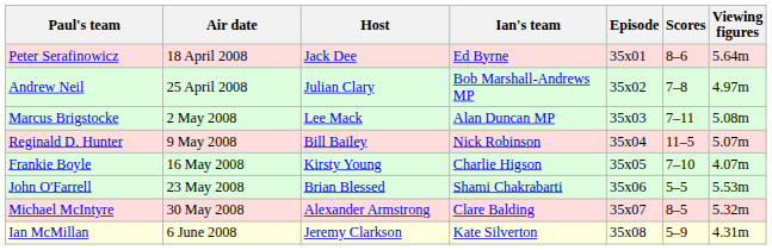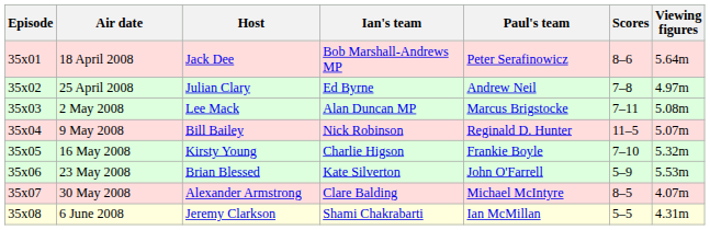 <table class="wikitable"  style="width:840px; background:#dfd;">
 <tr>
-<th style="width:23%;">Paul's team</th>
+<th style="width:5%;">Episode</th>
 <th style="width:21%;">Air date</th>
 <th style="width:22%;">Host</th>
 <th style="width:23%;">Ian's team</th>
-<th style="width:5%;">Episode</th>
+<th style="width:23%;">Paul's team</th>
 <th style="width:5%;">Scores</th>
 <th style="width:120%;">Viewing figures</th>
 </tr>
 <tr style="background:#fdd;">
-<td><a href='#'>Peter Serafinowicz</a></td>
+<td>35x01</td>
 <td>18 April 2008</td>
 <td><a href='#'>Jack Dee</a></td>
-<td><a href='#'>Ed Byrne</a></td>
-<td>35x01</td>
+<td><a href='#'>Bob Marshall-Andrews MP</a></td>
+<td><a href='#'>Peter Serafinowicz</a></td>
 <td>8–6</td>
 <td>5.64m</td>
 </tr>
 <tr>
-<td><a href='#'>Andrew Neil</a></td>
+<td>35x02</td>
 <td>25 April 2008</td>
 <td><a href='#'>Julian Clary</a></td>
-<td><a href='#'>Bob Marshall-Andrews MP</a></td>
-<td>35x02</td>
+<td><a href='#'>Ed Byrne</a></td>
+<td><a href='#'>Andrew Neil</a></td>
 <td>7–8</td>
 <td>4.97m</td>
 </tr>
 <tr>
-<td><a href='#'>Marcus Brigstocke</a></td>
+<td>35x03</td>
 <td>2 May 2008</td>
 <td><a href='#'>Lee Mack</a></td>
 <td><a href='#'>Alan Duncan MP</a></td>
-<td>35x03</td>
+<td><a href='#'>Marcus Brigstocke</a></td>
 <td>7–11</td>
 <td>5.08m</td>
 </tr>
 <tr style="background:#fdd;">
-<td><a href='#'>Reginald D. Hunter</a></td>
+<td>35x04</td>
 <td>9 May 2008</td>
 <td><a href='#'>Bill Bailey</a></td>
 <td><a href='#'>Nick Robinson</a></td>
-<td>35x04</td>
+<td><a href='#'>Reginald D. Hunter</a></td>
 <td>11–5</td>
 <td>5.07m</td>
 </tr>
 <tr>
-<td><a href='#'>Frankie Boyle</a></td>
+<td>35x05</td>
 <td>16 May 2008</td>
 <td><a href='#'>Kirsty Young</a></td>
 <td><a href='#'>Charlie Higson</a></td>
-<td>35x05</td>
+<td><a href='#'>Frankie Boyle</a></td>
 <td>7–10</td>
-<td>4.07m</td>
+<td>5.32m</td>
 </tr>
 <tr>
-<td><a href='#'>John O'Farrell</a></td>
+<td>35x06</td>
 <td>23 May 2008</td>
 <td><a href='#'>Brian Blessed</a></td>
-<td><a href='#'>Shami Chakrabarti</a></td>
-<td>35x06</td>
-<td>5–5</td>
+<td><a href='#'>Kate Silverton</a></td>
+<td><a href='#'>John O'Farrell</a></td>
+<td>5–9</td>
 <td>5.53m</td>
 </tr>
 <tr style="background:#fdd;">
-<td><a href='#'>Michael McIntyre</a></td>
+<td>35x07</td>
 <td>30 May 2008</td>
 <td><a href='#'>Alexander Armstrong</a></td>
 <td><a href='#'>Clare Balding</a></td>
-<td>35x07</td>
+<td><a href='#'>Michael McIntyre</a></td>
 <td>8–5</td>
-<td>5.32m</td>
+<td>4.07m</td>
 </tr>
 <tr style="background:#ffd;">
-<td><a href='#'>Ian McMillan</a></td>
+<td>35x08</td>
 <td>6 June 2008</td>
 <td><a href='#'>Jeremy Clarkson</a></td>
-<td><a href='#'>Kate Silverton</a></td>
-<td>35x08</td>
-<td>5–9</td>
+<td><a href='#'>Shami Chakrabarti</a></td>
+<td><a href='#'>Ian McMillan</a></td>
+<td>5–5</td>
 <td>4.31m</td>
 </tr>
 </table>
